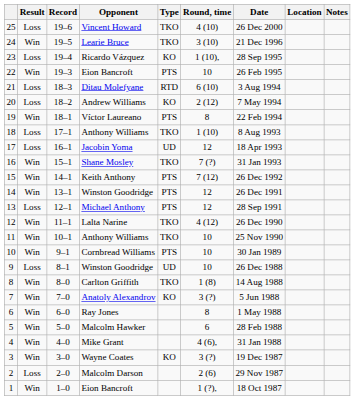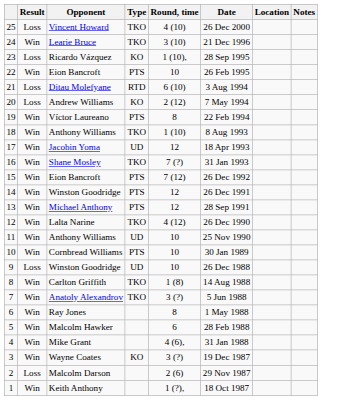 <table class="wikitable" style="text-align:center; font-size:95%">
 <tr>
 <th></th>
 <th>Result</th>
-<th>Record</th>
 <th>Opponent</th>
 <th>Type</th>
 <th>Round, time</th>
 <th>Date</th>
 <th>Location</th>
 <th>Notes</th>
 </tr>
 <tr>
 <td>25</td>
 <td>Loss</td>
-<td>19–6</td>
 <td style="text-align:left;"> <a href='#'>Vincent Howard</a></td>
 <td>TKO</td>
 <td>4 (10)</td>
 <td>26 Dec 2000</td>
 <td style="text-align:left;"> </td>
 <td></td>
 </tr>
 <tr>
 <td>24</td>
 <td>Win</td>
-<td>19–5</td>
 <td style="text-align:left;"> <a href='#'>Learie Bruce</a></td>
 <td>TKO</td>
 <td>3 (10)</td>
 <td>21 Dec 1996</td>
 <td style="text-align:left;"> </td>
 <td></td>
 </tr>
 <tr>
 <td>23</td>
 <td>Loss</td>
-<td>19–4</td>
 <td style="text-align:left;"> Ricardo Vázquez</td>
 <td>KO</td>
 <td>1 (10), </td>
 <td>28 Sep 1995</td>
 <td style="text-align:left;"> </td>
 <td></td>
 </tr>
 <tr>
 <td>22</td>
 <td>Win</td>
-<td>19–3</td>
 <td style="text-align:left;"> Eion Bancroft</td>
 <td>PTS</td>
 <td>10</td>
 <td>26 Feb 1995</td>
 <td style="text-align:left;"> </td>
 <td></td>
 </tr>
 <tr>
 <td>21</td>
 <td>Loss</td>
-<td>18–3</td>
 <td style="text-align:left;"> <a href='#'>Ditau Molefyane</a></td>
 <td>RTD</td>
 <td>6 (10)</td>
 <td>3 Aug 1994</td>
 <td style="text-align:left;"> </td>
 <td></td>
 </tr>
 <tr>
 <td>20</td>
 <td>Loss</td>
-<td>18–2</td>
 <td style="text-align:left;"> Andrew Williams</td>
 <td>KO</td>
 <td>2 (12)</td>
 <td>7 May 1994</td>
 <td style="text-align:left;"> </td>
 <td style="text-align:left;"></td>
 </tr>
 <tr>
 <td>19</td>
 <td>Win</td>
-<td>18–1</td>
 <td style="text-align:left;"> Víctor Laureano</td>
 <td>PTS</td>
 <td>8</td>
 <td>22 Feb 1994</td>
 <td style="text-align:left;"> </td>
 <td></td>
 </tr>
 <tr>
 <td>18</td>
-<td>Loss</td>
-<td>17–1</td>
+<td>Win</td>
 <td style="text-align:left;"> Anthony Williams</td>
 <td>TKO</td>
 <td>1 (10)</td>
 <td>8 Aug 1993</td>
 <td style="text-align:left;"> </td>
 <td></td>
 </tr>
 <tr>
 <td>17</td>
-<td>Loss</td>
-<td>16–1</td>
+<td>Win</td>
 <td style="text-align:left;"> <a href='#'>Jacobin Yoma</a></td>
 <td>UD</td>
 <td>12</td>
 <td>18 Apr 1993</td>
 <td style="text-align:left;"> </td>
 <td style="text-align:left;"></td>
 </tr>
 <tr>
 <td>16</td>
 <td>Win</td>
-<td>15–1</td>
 <td style="text-align:left;"> <a href='#'>Shane Mosley</a></td>
 <td>TKO</td>
 <td>7 (?)</td>
 <td>31 Jan 1993</td>
 <td style="text-align:left;"> </td>
 <td></td>
 </tr>
 <tr>
 <td>15</td>
 <td>Win</td>
-<td>14–1</td>
-<td style="text-align:left;"> Keith Anthony</td>
+<td style="text-align:left;"> Eion Bancroft</td>
 <td>PTS</td>
 <td>7 (12)</td>
 <td>26 Dec 1992</td>
 <td style="text-align:left;"> </td>
 <td style="text-align:left;"></td>
 </tr>
 <tr>
 <td>14</td>
 <td>Win</td>
-<td>13–1</td>
 <td style="text-align:left;"> Winston Goodridge</td>
 <td>PTS</td>
 <td>12</td>
 <td>26 Dec 1991</td>
 <td style="text-align:left;"> </td>
 <td style="text-align:left;"></td>
 </tr>
 <tr>
 <td>13</td>
-<td>Loss</td>
-<td>12–1</td>
+<td>Win</td>
 <td style="text-align:left;"> <a href='#'>Michael Anthony</a></td>
 <td>PTS</td>
 <td>12</td>
 <td>28 Sep 1991</td>
 <td style="text-align:left;"> </td>
 <td style="text-align:left;"></td>
 </tr>
 <tr>
 <td>12</td>
 <td>Win</td>
-<td>11–1</td>
 <td style="text-align:left;"> Lalta Narine</td>
 <td>TKO</td>
 <td>4 (12)</td>
 <td>26 Dec 1990</td>
 <td style="text-align:left;"> </td>
 <td style="text-align:left;"></td>
 </tr>
 <tr>
 <td>11</td>
 <td>Win</td>
-<td>10–1</td>
 <td style="text-align:left;"> Anthony Williams</td>
-<td>TKO</td>
+<td>UD</td>
 <td>10</td>
 <td>25 Nov 1990</td>
 <td style="text-align:left;"> </td>
 <td></td>
 </tr>
 <tr>
 <td>10</td>
 <td>Win</td>
-<td>9–1</td>
 <td style="text-align:left;"> Cornbread Williams</td>
 <td>PTS</td>
 <td>10</td>
 <td>30 Jan 1989</td>
 <td style="text-align:left;"> </td>
 <td></td>
 </tr>
 <tr>
 <td>9</td>
 <td>Loss</td>
-<td>8–1</td>
 <td style="text-align:left;"> Winston Goodridge</td>
 <td>UD</td>
 <td>10</td>
 <td>26 Dec 1988</td>
 <td style="text-align:left;"> </td>
 <td></td>
 </tr>
 <tr>
 <td>8</td>
 <td>Win</td>
-<td>8–0</td>
 <td style="text-align:left;"> Carlton Griffith</td>
 <td>TKO</td>
 <td>1 (8)</td>
 <td>14 Aug 1988</td>
 <td style="text-align:left;"> </td>
 <td></td>
 </tr>
 <tr>
 <td>7</td>
 <td>Win</td>
-<td>7–0</td>
 <td style="text-align:left;"> <a href='#'>Anatoly Alexandrov</a></td>
-<td>KO</td>
+<td>TKO</td>
 <td>3 (?)</td>
 <td>5 Jun 1988</td>
 <td style="text-align:left;"> </td>
 <td></td>
 </tr>
 <tr>
 <td>6</td>
 <td>Win</td>
-<td>6–0</td>
 <td style="text-align:left;"> Ray Jones</td>
 <td></td>
 <td>8</td>
 <td>1 May 1988</td>
 <td style="text-align:left;"> </td>
 <td></td>
 </tr>
 <tr>
 <td>5</td>
 <td>Win</td>
-<td>5–0</td>
 <td style="text-align:left;"> Malcolm Hawker</td>
 <td></td>
 <td>6</td>
 <td>28 Feb 1988</td>
 <td style="text-align:left;"> </td>
 <td></td>
 </tr>
 <tr>
 <td>4</td>
 <td>Win</td>
-<td>4–0</td>
 <td style="text-align:left;"> Mike Grant</td>
 <td></td>
 <td>4 (6), </td>
 <td>31 Jan 1988</td>
 <td style="text-align:left;"> </td>
 <td></td>
 </tr>
 <tr>
 <td>3</td>
 <td>Win</td>
-<td>3–0</td>
 <td style="text-align:left;"> Wayne Coates</td>
 <td>KO</td>
 <td>3 (?)</td>
 <td>19 Dec 1987</td>
 <td style="text-align:left;"> </td>
 <td></td>
 </tr>
 <tr>
 <td>2</td>
 <td>Loss</td>
-<td>2–0</td>
 <td style="text-align:left;"> Malcolm Darson</td>
 <td></td>
 <td>2 (6)</td>
 <td>29 Nov 1987</td>
 <td style="text-align:left;"> </td>
 <td></td>
 </tr>
 <tr>
 <td>1</td>
 <td>Win</td>
-<td>1–0</td>
-<td style="text-align:left;"> Eion Bancroft</td>
+<td style="text-align:left;"> Keith Anthony</td>
 <td></td>
 <td>1 (?), </td>
 <td>18 Oct 1987</td>
 <td style="text-align:left;"> </td>
 <td></td>
 </tr>
 </table>
